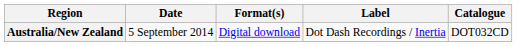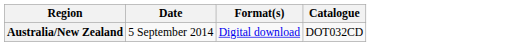 <table class="wikitable plainrowheaders">
 <tr>
 <th scope="col">Region</th>
 <th scope="col">Date</th>
 <th scope="col">Format(s)</th>
-<th scope="col">Label</th>
 <th scope="col">Catalogue</th>
 </tr>
 <tr>
 <th scope="row">Australia/New Zealand</th>
 <td>5 September 2014</td>
 <td><a href='#'>Digital download</a></td>
-<td>Dot Dash Recordings / <a href='#'>Inertia</a></td>
 <td>DOT032CD</td>
 </tr>
 </table>
